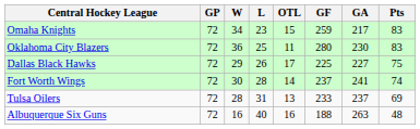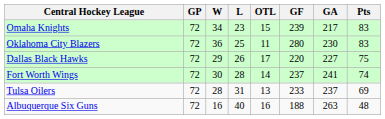 <table class="wikitable">
 <tr>
 <th width="40%" bgcolor="#e0e0e0">Central Hockey League</th>
 <th width="5%" bgcolor="#e0e0e0">GP</th>
 <th width="5%" bgcolor="#e0e0e0">W</th>
 <th width="5%" bgcolor="#e0e0e0">L</th>
 <th width="5%" bgcolor="#e0e0e0">OTL</th>
 <th width="7.5%" bgcolor="#e0e0e0">GF</th>
 <th width="7.5%" bgcolor="#e0e0e0">GA</th>
 <th width="7.5%" bgcolor="#e0e0e0">Pts</th>
 </tr>
 <tr align="center" bgcolor="#CCFFCC">
 <td align="left"><a href='#'>Omaha Knights</a></td>
 <td>72</td>
 <td>34</td>
 <td>23</td>
 <td>15</td>
-<td>259</td>
+<td>239</td>
 <td>217</td>
 <td>83</td>
 </tr>
 <tr align="center" bgcolor="#CCFFCC">
 <td align="left"><a href='#'>Oklahoma City Blazers</a></td>
 <td>72</td>
 <td>36</td>
 <td>25</td>
 <td>11</td>
 <td>280</td>
 <td>230</td>
 <td>83</td>
 </tr>
 <tr align="center" bgcolor="#CCFFCC">
 <td align="left"><a href='#'>Dallas Black Hawks</a></td>
 <td>72</td>
 <td>29</td>
 <td>26</td>
 <td>17</td>
-<td>225</td>
+<td>220</td>
 <td>227</td>
 <td>75</td>
 </tr>
 <tr align="center" bgcolor="#CCFFCC">
 <td align="left"><a href='#'>Fort Worth Wings</a></td>
 <td>72</td>
 <td>30</td>
 <td>28</td>
 <td>14</td>
 <td>237</td>
 <td>241</td>
 <td>74</td>
 </tr>
 <tr align="center">
 <td align="left"><a href='#'>Tulsa Oilers</a></td>
 <td>72</td>
 <td>28</td>
 <td>31</td>
 <td>13</td>
 <td>233</td>
 <td>237</td>
 <td>69</td>
 </tr>
 <tr align="center">
 <td align="left"><a href='#'>Albuquerque Six Guns</a></td>
 <td>72</td>
 <td>16</td>
 <td>40</td>
 <td>16</td>
 <td>188</td>
 <td>263</td>
 <td>48</td>
 </tr>
 </table>
